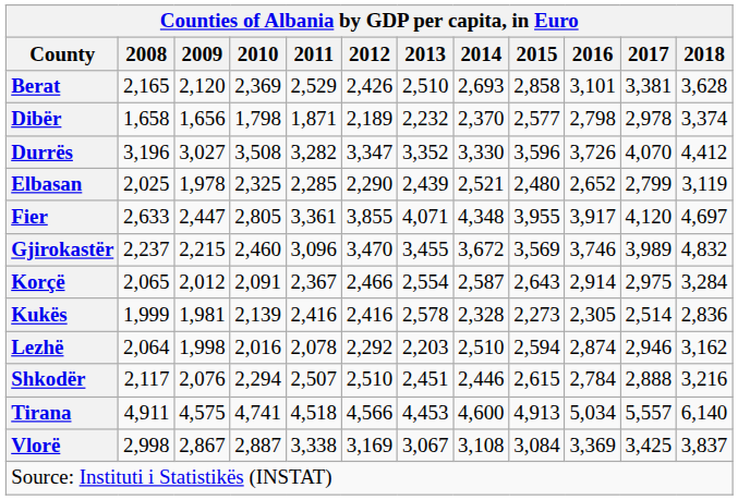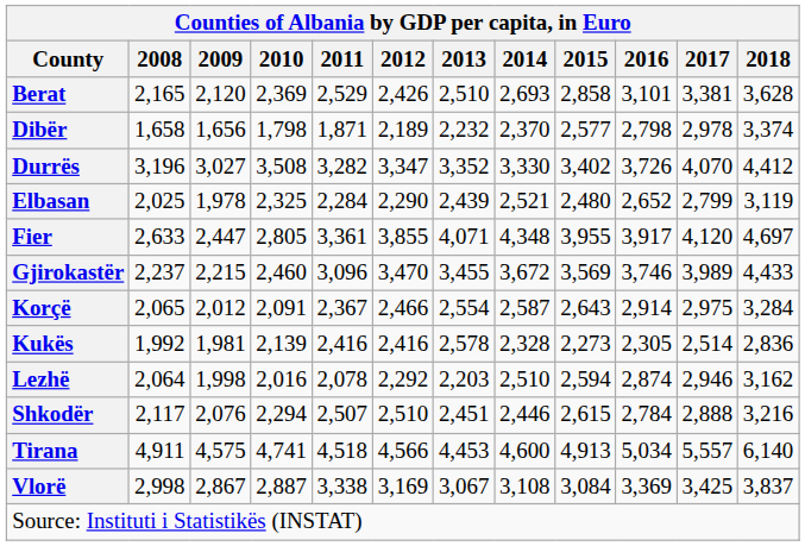 <table class="wikitable sortable" style="margin: 1em auto 1em auto;">
 <tr>
 <th colspan=20><a href='#'>Counties of Albania</a> by GDP per capita, in <a href='#'>Euro</a></th>
 </tr>
 <tr>
 <th data-sort-type="text">County</th>
 <th data-sort-type="number">2008</th>
 <th data-sort-type="number">2009</th>
 <th data-sort-type="number">2010</th>
 <th data-sort-type="number">2011</th>
 <th data-sort-type="number">2012</th>
 <th data-sort-type="number">2013</th>
 <th data-sort-type="number">2014</th>
 <th data-sort-type="number">2015</th>
 <th data-sort-type="number">2016</th>
 <th data-sort-type="number">2017</th>
 <th data-sort-type="number">2018</th>
 </tr>
 <tr>
 <th scope="row" style=text-align:left><a href='#'>Berat</a></th>
 <td align=right>2,165</td>
 <td align=right>2,120</td>
 <td align=right>2,369</td>
 <td align=right>2,529</td>
 <td align=right>2,426</td>
 <td align=right>2,510</td>
 <td align=right>2,693</td>
 <td align=right>2,858</td>
 <td align=right>3,101</td>
 <td align=right>3,381</td>
 <td align=right>3,628</td>
 </tr>
 <tr>
 <th scope="row" style=text-align:left><a href='#'>Dibër</a></th>
 <td align=right>1,658</td>
 <td align=right>1,656</td>
 <td align=right>1,798</td>
 <td align=right>1,871</td>
 <td align=right>2,189</td>
 <td align=right>2,232</td>
 <td align=right>2,370</td>
 <td align=right>2,577</td>
 <td align=right>2,798</td>
 <td align=right>2,978</td>
 <td align=right>3,374</td>
 </tr>
 <tr>
 <th scope="row" style=text-align:left><a href='#'>Durrës</a></th>
 <td align=right>3,196</td>
 <td align=right>3,027</td>
 <td align=right>3,508</td>
 <td align=right>3,282</td>
 <td align=right>3,347</td>
 <td align=right>3,352</td>
 <td align=right>3,330</td>
-<td align=right>3,596</td>
+<td align=right>3,402</td>
 <td align=right>3,726</td>
 <td align=right>4,070</td>
 <td align=right>4,412</td>
 </tr>
 <tr>
 <th scope="row" style=text-align:left><a href='#'>Elbasan</a></th>
 <td align=right>2,025</td>
 <td align=right>1,978</td>
 <td align=right>2,325</td>
-<td align=right>2,285</td>
+<td align=right>2,284</td>
 <td align=right>2,290</td>
 <td align=right>2,439</td>
 <td align=right>2,521</td>
 <td align=right>2,480</td>
 <td align=right>2,652</td>
 <td align=right>2,799</td>
 <td align=right>3,119</td>
 </tr>
 <tr>
 <th scope="row" style=text-align:left><a href='#'>Fier</a></th>
 <td align=right>2,633</td>
 <td align=right>2,447</td>
 <td align=right>2,805</td>
 <td align=right>3,361</td>
 <td align=right>3,855</td>
 <td align=right>4,071</td>
 <td align=right>4,348</td>
 <td align=right>3,955</td>
 <td align=right>3,917</td>
 <td align=right>4,120</td>
 <td align=right>4,697</td>
 </tr>
 <tr>
 <th scope="row" style=text-align:left><a href='#'>Gjirokastër</a></th>
 <td align=right>2,237</td>
 <td align=right>2,215</td>
 <td align=right>2,460</td>
 <td align=right>3,096</td>
 <td align=right>3,470</td>
 <td align=right>3,455</td>
 <td align=right>3,672</td>
 <td align=right>3,569</td>
 <td align=right>3,746</td>
 <td align=right>3,989</td>
-<td align=right>4,832</td>
+<td align=right>4,433</td>
 </tr>
 <tr>
 <th scope="row" style=text-align:left><a href='#'>Korçë</a></th>
 <td align=right>2,065</td>
 <td align=right>2,012</td>
 <td align=right>2,091</td>
 <td align=right>2,367</td>
 <td align=right>2,466</td>
 <td align=right>2,554</td>
 <td align=right>2,587</td>
 <td align=right>2,643</td>
 <td align=right>2,914</td>
 <td align=right>2,975</td>
 <td align=right>3,284</td>
 </tr>
 <tr>
 <th scope="row" style=text-align:left><a href='#'>Kukës</a></th>
-<td align=right>1,999</td>
+<td align=right>1,992</td>
 <td align=right>1,981</td>
 <td align=right>2,139</td>
 <td align=right>2,416</td>
 <td align=right>2,416</td>
 <td align=right>2,578</td>
 <td align=right>2,328</td>
 <td align=right>2,273</td>
 <td align=right>2,305</td>
 <td align=right>2,514</td>
 <td align=right>2,836</td>
 </tr>
 <tr>
 <th scope="row" style=text-align:left><a href='#'>Lezhë</a></th>
 <td align=right>2,064</td>
 <td align=right>1,998</td>
 <td align=right>2,016</td>
 <td align=right>2,078</td>
 <td align=right>2,292</td>
 <td align=right>2,203</td>
 <td align=right>2,510</td>
 <td align=right>2,594</td>
 <td align=right>2,874</td>
 <td align=right>2,946</td>
 <td align=right>3,162</td>
 </tr>
 <tr>
 <th scope="row" style=text-align:left><a href='#'>Shkodër</a></th>
 <td align=right>2,117</td>
 <td align=right>2,076</td>
 <td align=right>2,294</td>
 <td align=right>2,507</td>
 <td align=right>2,510</td>
 <td align=right>2,451</td>
 <td align=right>2,446</td>
 <td align=right>2,615</td>
 <td align=right>2,784</td>
 <td align=right>2,888</td>
 <td align=right>3,216</td>
 </tr>
 <tr>
 <th scope="row" style=text-align:left><a href='#'>Tirana</a></th>
 <td align=right>4,911</td>
 <td align=right>4,575</td>
 <td align=right>4,741</td>
 <td align=right>4,518</td>
 <td align=right>4,566</td>
 <td align=right>4,453</td>
 <td align=right>4,600</td>
 <td align=right>4,913</td>
 <td align=right>5,034</td>
 <td align=right>5,557</td>
 <td align=right>6,140</td>
 </tr>
 <tr>
 <th scope="row" style=text-align:left><a href='#'>Vlorë</a></th>
 <td align=right>2,998</td>
 <td align=right>2,867</td>
 <td align=right>2,887</td>
 <td align=right>3,338</td>
 <td align=right>3,169</td>
 <td align=right>3,067</td>
 <td align=right>3,108</td>
 <td align=right>3,084</td>
 <td align=right>3,369</td>
 <td align=right>3,425</td>
 <td align=right>3,837</td>
 </tr>
 <tr class="sortbottom">
 <td colspan=20 align="left">Source: <a href='#'>Instituti i Statistikës</a> (INSTAT)</td>
 </tr>
 </table>
